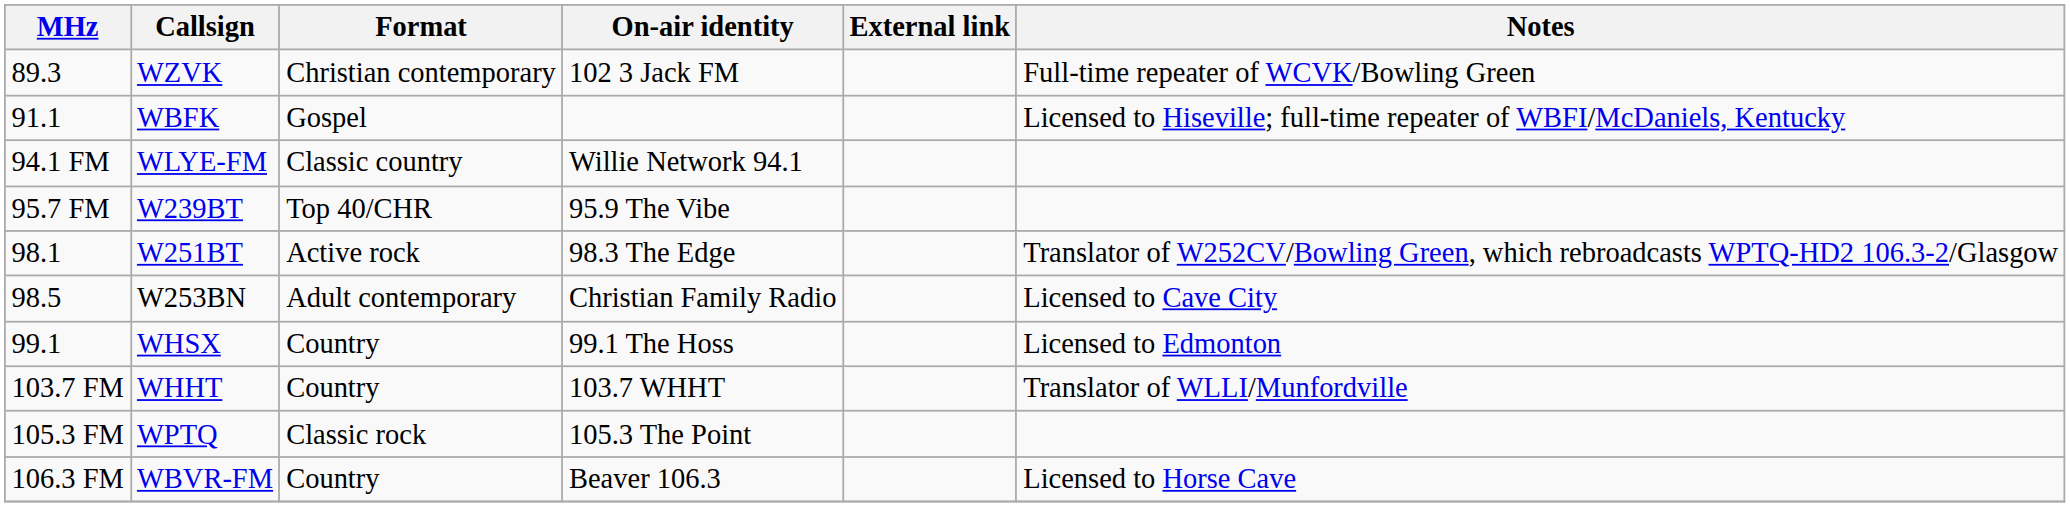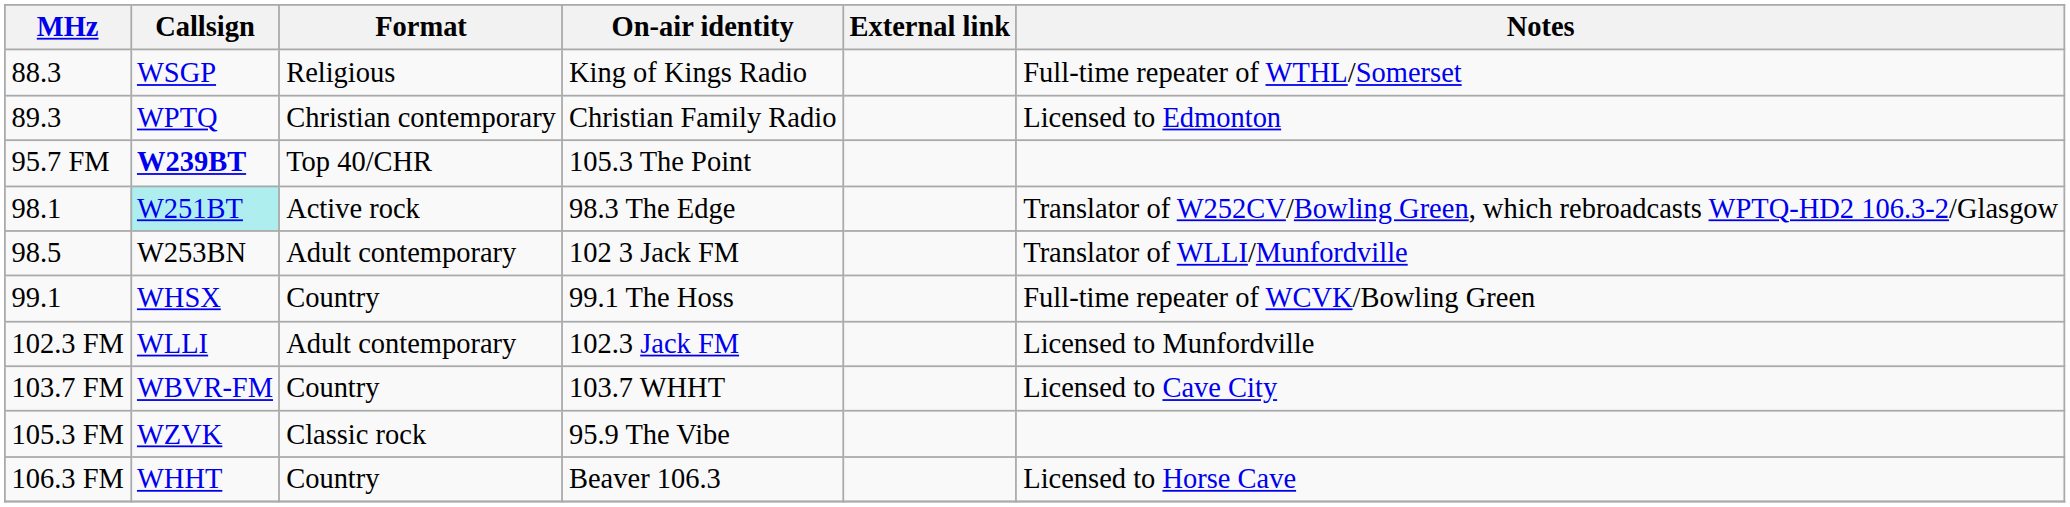 <table class="wikitable">
 <tr>
 <th><a href='#'>MHz</a></th>
 <th>Callsign</th>
 <th>Format</th>
 <th>On-air identity</th>
 <th>External link</th>
 <th>Notes</th>
 </tr>
 <tr>
-<td>89.3</td>
-<td><a href='#'>WZVK</a></td>
-<td>Christian contemporary</td>
-<td>102 3 Jack FM</td>
+<td>88.3</td>
+<td><a href='#'>WSGP</a></td>
+<td>Religious</td>
+<td>King of Kings Radio</td>
 <td></td>
-<td>Full-time repeater of <a href='#'>WCVK</a>/Bowling Green</td>
+<td>Full-time repeater of <a href='#'>WTHL</a>/<a href='#'>Somerset</a></td>
 </tr>
 <tr>
-<td>91.1</td>
-<td><a href='#'>WBFK</a></td>
-<td>Gospel</td>
+<td>89.3</td>
+<td><a href='#'>WPTQ</a></td>
+<td>Christian contemporary</td>
+<td>Christian Family Radio</td>
 <td></td>
-<td></td>
-<td>Licensed to <a href='#'>Hiseville</a>; full-time repeater of <a href='#'>WBFI</a>/<a href='#'>McDaniels, Kentucky</a></td>
-</tr>
-<tr>
-<td>94.1 FM</td>
-<td><a href='#'>WLYE-FM</a></td>
-<td>Classic country</td>
-<td>Willie Network 94.1</td>
-<td></td>
-<td></td>
+<td>Licensed to <a href='#'>Edmonton</a></td>
 </tr>
 <tr>
 <td>95.7 FM</td>
-<td><a href='#'>W239BT</a></td>
+<td><strong><a href='#'>W239BT</a></strong></td>
 <td>Top 40/CHR</td>
-<td>95.9 The Vibe</td>
+<td>105.3 The Point</td>
 <td></td>
 <td></td>
 </tr>
 <tr>
 <td>98.1</td>
-<td><a href='#'>W251BT</a></td>
+<td style="background: paleturquoise;"><a href='#'>W251BT</a></td>
 <td>Active rock</td>
 <td>98.3 The Edge</td>
 <td></td>
 <td>Translator of <a href='#'>W252CV</a>/<a href='#'>Bowling Green</a>, which rebroadcasts <a href='#'>WPTQ-HD2 106.3-2</a>/Glasgow</td>
 </tr>
 <tr>
 <td>98.5</td>
 <td>W253BN</td>
 <td>Adult contemporary</td>
-<td>Christian Family Radio</td>
+<td>102 3 Jack FM</td>
 <td></td>
-<td>Licensed to <a href='#'>Cave City</a></td>
+<td>Translator of <a href='#'>WLLI</a>/<a href='#'>Munfordville</a></td>
 </tr>
 <tr>
 <td>99.1</td>
 <td><a href='#'>WHSX</a></td>
 <td>Country</td>
 <td>99.1 The Hoss</td>
 <td></td>
-<td>Licensed to <a href='#'>Edmonton</a></td>
+<td>Full-time repeater of <a href='#'>WCVK</a>/Bowling Green</td>
+</tr>
+<tr>
+<td>102.3 FM</td>
+<td><a href='#'>WLLI</a></td>
+<td>Adult contemporary</td>
+<td>102.3 <a href='#'>Jack FM</a></td>
+<td></td>
+<td>Licensed to Munfordville</td>
 </tr>
 <tr>
 <td>103.7 FM</td>
-<td><a href='#'>WHHT</a></td>
+<td><a href='#'>WBVR-FM</a></td>
 <td>Country</td>
 <td>103.7 WHHT</td>
 <td></td>
-<td>Translator of <a href='#'>WLLI</a>/<a href='#'>Munfordville</a></td>
+<td>Licensed to <a href='#'>Cave City</a></td>
 </tr>
 <tr>
 <td>105.3 FM</td>
-<td><a href='#'>WPTQ</a></td>
+<td><a href='#'>WZVK</a></td>
 <td>Classic rock</td>
-<td>105.3 The Point</td>
+<td>95.9 The Vibe</td>
 <td></td>
 <td></td>
 </tr>
 <tr>
 <td>106.3 FM</td>
-<td><a href='#'>WBVR-FM</a></td>
+<td><a href='#'>WHHT</a></td>
 <td>Country</td>
 <td>Beaver 106.3</td>
 <td></td>
 <td>Licensed to <a href='#'>Horse Cave</a></td>
 </tr>
 <tr>
 </tr>
 </table>
